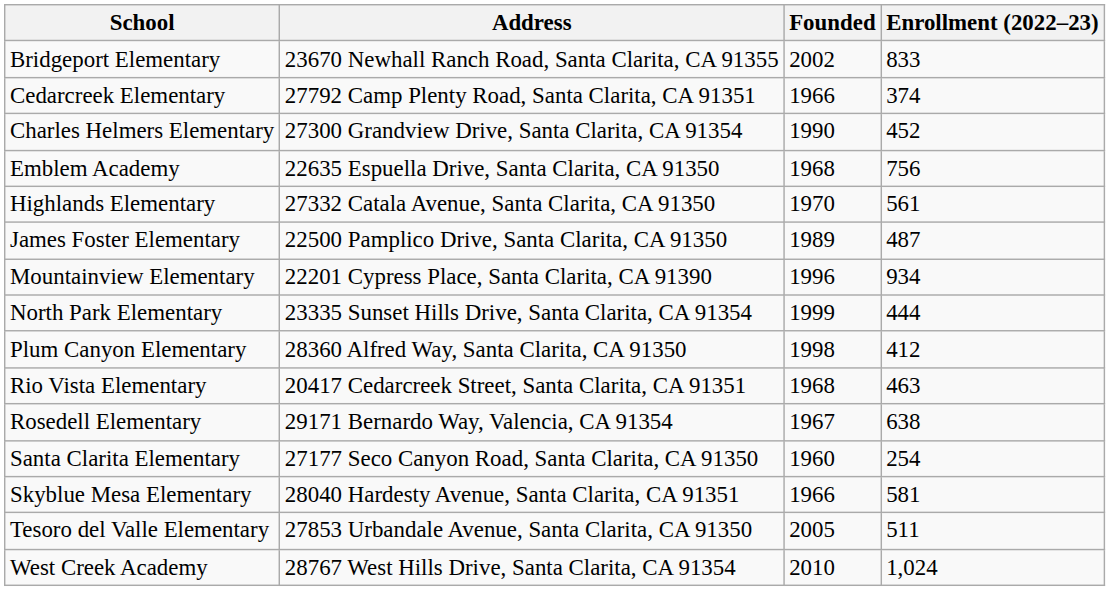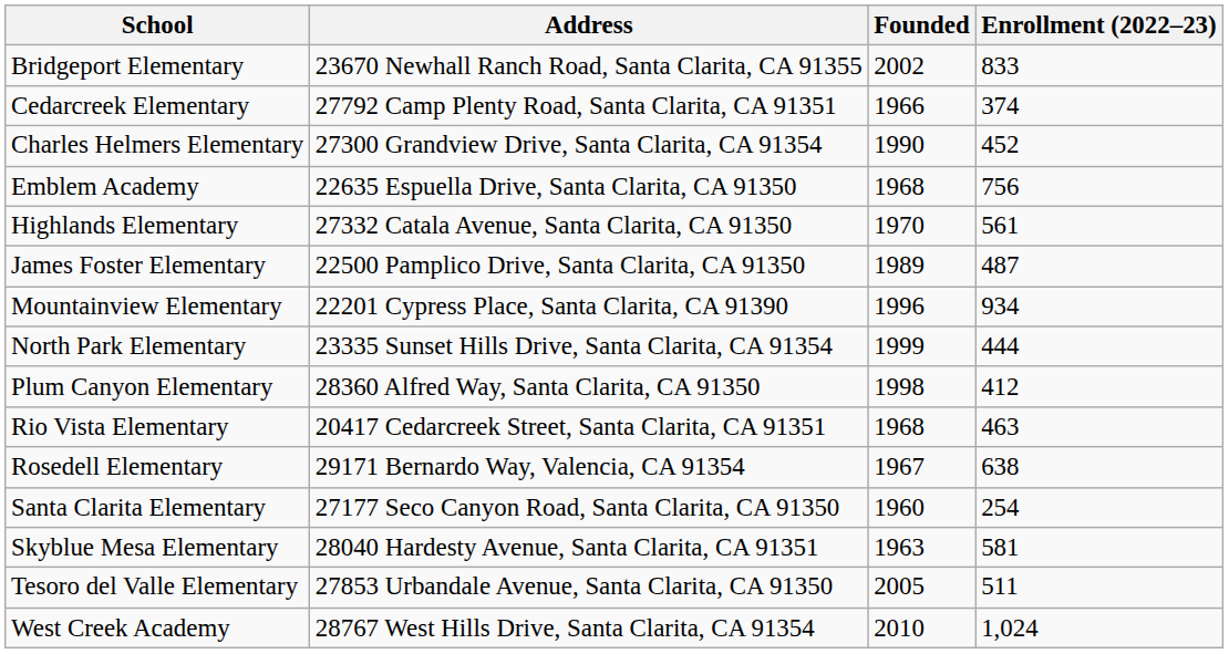 <table class="wikitable sortable">
 <tr>
 <th>School</th>
 <th>Address</th>
 <th>Founded</th>
 <th>Enrollment (2022–23)</th>
 </tr>
 <tr>
 <td>Bridgeport Elementary</td>
 <td>23670 Newhall Ranch Road, Santa Clarita, CA 91355</td>
 <td>2002</td>
 <td>833</td>
 </tr>
 <tr>
 <td>Cedarcreek Elementary</td>
 <td>27792 Camp Plenty Road, Santa Clarita, CA 91351</td>
 <td>1966</td>
 <td>374</td>
 </tr>
 <tr>
 <td>Charles Helmers Elementary</td>
 <td>27300 Grandview Drive, Santa Clarita, CA 91354</td>
 <td>1990</td>
 <td>452</td>
 </tr>
 <tr>
 <td>Emblem Academy</td>
 <td>22635 Espuella Drive, Santa Clarita, CA 91350</td>
 <td>1968</td>
 <td>756</td>
 </tr>
 <tr>
 <td>Highlands Elementary</td>
 <td>27332 Catala Avenue, Santa Clarita, CA 91350</td>
 <td>1970</td>
 <td>561</td>
 </tr>
 <tr>
 <td>James Foster Elementary</td>
 <td>22500 Pamplico Drive, Santa Clarita, CA 91350</td>
 <td>1989</td>
 <td>487</td>
 </tr>
 <tr>
 <td>Mountainview Elementary</td>
 <td>22201 Cypress Place, Santa Clarita, CA 91390</td>
 <td>1996</td>
 <td>934</td>
 </tr>
 <tr>
 <td>North Park Elementary</td>
 <td>23335 Sunset Hills Drive, Santa Clarita, CA 91354</td>
 <td>1999</td>
 <td>444</td>
 </tr>
 <tr>
 <td>Plum Canyon Elementary</td>
 <td>28360 Alfred Way, Santa Clarita, CA 91350</td>
 <td>1998</td>
 <td>412</td>
 </tr>
 <tr>
 <td>Rio Vista Elementary</td>
 <td>20417 Cedarcreek Street, Santa Clarita, CA 91351</td>
 <td>1968</td>
 <td>463</td>
 </tr>
 <tr>
 <td>Rosedell Elementary</td>
 <td>29171 Bernardo Way, Valencia, CA 91354</td>
 <td>1967</td>
 <td>638</td>
 </tr>
 <tr>
 <td>Santa Clarita Elementary</td>
 <td>27177 Seco Canyon Road, Santa Clarita, CA 91350</td>
 <td>1960</td>
 <td>254</td>
 </tr>
 <tr>
 <td>Skyblue Mesa Elementary</td>
 <td>28040 Hardesty Avenue, Santa Clarita, CA 91351</td>
-<td>1966</td>
+<td>1963</td>
 <td>581</td>
 </tr>
 <tr>
 <td>Tesoro del Valle Elementary</td>
 <td>27853 Urbandale Avenue, Santa Clarita, CA 91350</td>
 <td>2005</td>
 <td>511</td>
 </tr>
 <tr>
 <td>West Creek Academy</td>
 <td>28767 West Hills Drive, Santa Clarita, CA 91354</td>
 <td>2010</td>
 <td>1,024</td>
 </tr>
 </table>
